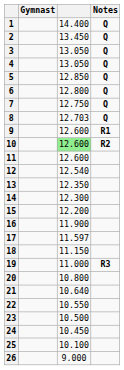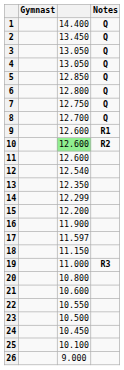 <table class="wikitable sortable" style="text-align:center; font-size:95%;">
 <tr>
 <th></th>
 <th>Gymnast</th>
 <th></th>
 <th>Notes</th>
 </tr>
 <tr>
 <th>1</th>
 <td align=left></td>
 <td>14.400</td>
 <td><strong>Q</strong></td>
 </tr>
 <tr>
 <th>2</th>
 <td align=left></td>
 <td>13.450</td>
 <td><strong>Q</strong></td>
 </tr>
 <tr>
 <th>3</th>
 <td align=left></td>
 <td>13.050</td>
 <td><strong>Q</strong></td>
 </tr>
 <tr>
 <th>4</th>
 <td align=left></td>
 <td>13.050</td>
 <td><strong>Q</strong></td>
 </tr>
 <tr>
 <th>5</th>
 <td align=left></td>
 <td>12.850</td>
 <td><strong>Q</strong></td>
 </tr>
 <tr>
 <th>6</th>
 <td align=left></td>
 <td>12.800</td>
 <td><strong>Q</strong></td>
 </tr>
 <tr>
 <th>7</th>
 <td align=left></td>
 <td>12.750</td>
 <td><strong>Q</strong></td>
 </tr>
 <tr>
 <th>8</th>
 <td align=left></td>
-<td>12.703</td>
+<td>12.700</td>
 <td><strong>Q</strong></td>
 </tr>
 <tr>
 <th>9</th>
 <td align=left></td>
 <td>12.600</td>
 <td><strong>R1</strong></td>
 </tr>
 <tr>
 <th>10</th>
 <td align=left></td>
 <td style="background: lightgreen;">12.600</td>
 <td><strong>R2</strong></td>
 </tr>
 <tr>
 <th>11</th>
 <td align=left></td>
 <td>12.600</td>
 <td></td>
 </tr>
 <tr>
 <th>12</th>
 <td align=left></td>
 <td>12.540</td>
 <td></td>
 </tr>
 <tr>
 <th>13</th>
 <td align=left></td>
 <td>12.350</td>
 <td></td>
 </tr>
 <tr>
 <th>14</th>
 <td align=left></td>
-<td>12.300</td>
+<td>12.299</td>
 <td></td>
 </tr>
 <tr>
 <th>15</th>
 <td align=left></td>
 <td>12.200</td>
 <td></td>
 </tr>
 <tr>
 <th>16</th>
 <td align=left></td>
 <td>11.900</td>
 <td></td>
 </tr>
 <tr>
 <th>17</th>
 <td align=left></td>
 <td>11.597</td>
 <td></td>
 </tr>
 <tr>
 <th>18</th>
 <td align=left></td>
 <td>11.150</td>
 <td></td>
 </tr>
 <tr>
 <th>19</th>
 <td align=left></td>
 <td>11.000</td>
 <td><strong>R3</strong></td>
 </tr>
 <tr>
 <th>20</th>
 <td align=left></td>
 <td>10.800</td>
 <td></td>
 </tr>
 <tr>
 <th>21</th>
 <td align=left></td>
-<td>10.640</td>
+<td>10.600</td>
 <td></td>
 </tr>
 <tr>
 <th>22</th>
 <td align=left></td>
 <td>10.550</td>
 <td></td>
 </tr>
 <tr>
 <th>23</th>
 <td align=left></td>
 <td>10.500</td>
 <td></td>
 </tr>
 <tr>
 <th>24</th>
 <td align=left></td>
 <td>10.450</td>
 <td></td>
 </tr>
 <tr>
 <th>25</th>
 <td align=left></td>
 <td>10.100</td>
 <td></td>
 </tr>
 <tr>
 <th>26</th>
 <td align=left></td>
 <td>9.000</td>
 <td></td>
 </tr>
 </table>
